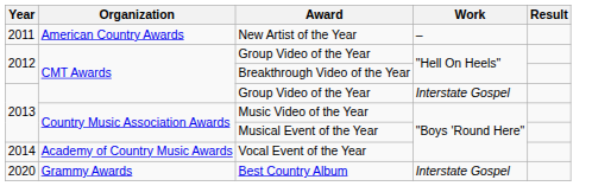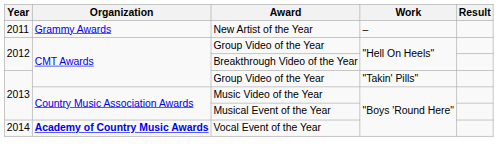 <table class="wikitable">
 <tr>
 <th>Year</th>
 <th>Organization</th>
 <th>Award</th>
 <th>Work</th>
 <th>Result</th>
 </tr>
 <tr>
 <td>2011</td>
-<td><a href='#'>American Country Awards</a></td>
+<td><a href='#'>Grammy Awards</a></td>
 <td>New Artist of the Year</td>
 <td>–</td>
 <td></td>
 </tr>
 <tr>
 <td rowspan="2">2012</td>
 <td rowspan="3"><a href='#'>CMT Awards</a></td>
 <td>Group Video of the Year</td>
 <td rowspan="2">"Hell On Heels"</td>
 <td></td>
 </tr>
 <tr>
 <td>Breakthrough Video of the Year</td>
 <td></td>
 </tr>
 <tr>
 <td rowspan="3">2013</td>
 <td>Group Video of the Year</td>
-<td><em>Interstate Gospel</em></td>
+<td>"Takin' Pills"</td>
 <td></td>
 </tr>
 <tr>
 <td rowspan="2"><a href='#'>Country Music Association Awards</a></td>
 <td>Music Video of the Year</td>
 <td rowspan="3">"Boys 'Round Here"</td>
 <td></td>
 </tr>
 <tr>
 <td>Musical Event of the Year</td>
 <td></td>
 </tr>
 <tr>
 <td>2014</td>
-<td><a href='#'>Academy of Country Music Awards</a></td>
+<td><strong><a href='#'>Academy of Country Music Awards</a></strong></td>
 <td>Vocal Event of the Year</td>
 <td></td>
 </tr>
-<tr>
-<td>2020</td>
-<td><a href='#'>Grammy Awards</a></td>
-<td><a href='#'>Best Country Album</a></td>
-<td><em>Interstate Gospel</em></td>
-<td></td>
-</tr>
 </table>
